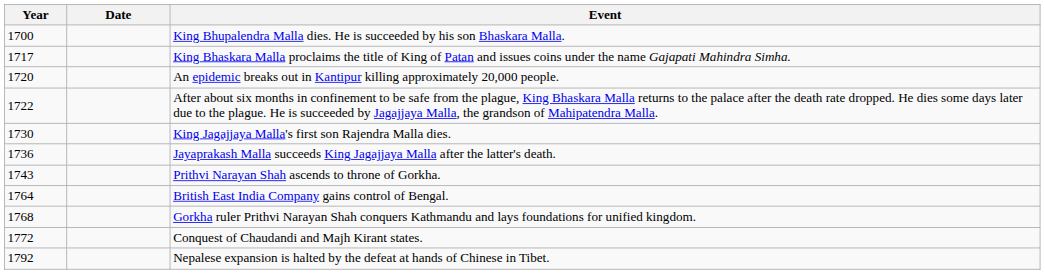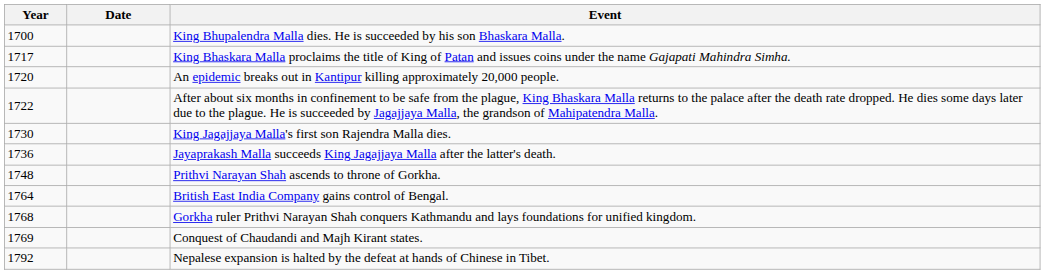 <table class="wikitable" width="100%">
 <tr>
 <th style="width:6%">Year</th>
 <th style="width:10%">Date</th>
 <th>Event</th>
 </tr>
 <tr>
 <td>1700</td>
 <td></td>
 <td><a href='#'>King Bhupalendra Malla</a> dies. He is succeeded by his son <a href='#'>Bhaskara Malla</a>.</td>
 </tr>
 <tr>
 <td>1717</td>
 <td></td>
 <td><a href='#'>King Bhaskara Malla</a> proclaims the title of King of <a href='#'>Patan</a> and issues coins under the name <em>Gajapati Mahindra Simha.</em></td>
 </tr>
 <tr>
 <td>1720</td>
 <td></td>
 <td>An <a href='#'>epidemic</a> breaks out in <a href='#'>Kantipur</a> killing approximately 20,000 people.</td>
 </tr>
 <tr>
 <td>1722</td>
 <td></td>
 <td>After about six months in confinement to be safe from the plague, <a href='#'>King Bhaskara Malla</a> returns to the palace after the death rate dropped. He dies some days later due to the plague. He is succeeded by <a href='#'>Jagajjaya Malla</a>, the grandson of <a href='#'>Mahipatendra Malla</a>.</td>
 </tr>
 <tr>
 <td>1730</td>
 <td></td>
 <td><a href='#'>King Jagajjaya Malla</a>'s first son Rajendra Malla dies.</td>
 </tr>
 <tr>
 <td>1736</td>
 <td></td>
 <td><a href='#'>Jayaprakash Malla</a> succeeds <a href='#'>King Jagajjaya Malla</a> after the latter's death.</td>
 </tr>
 <tr>
-<td>1743</td>
+<td>1748</td>
 <td></td>
 <td><a href='#'>Prithvi Narayan Shah</a> ascends to throne of Gorkha.</td>
 </tr>
 <tr>
 <td>1764</td>
 <td></td>
 <td><a href='#'>British East India Company</a> gains control of Bengal.</td>
 </tr>
 <tr>
 <td>1768</td>
 <td></td>
 <td><a href='#'>Gorkha</a> ruler Prithvi Narayan Shah conquers Kathmandu and lays foundations for unified kingdom.</td>
 </tr>
 <tr>
-<td>1772</td>
+<td>1769</td>
 <td></td>
 <td>Conquest of Chaudandi and Majh Kirant states.</td>
 </tr>
 <tr>
 <td>1792</td>
 <td></td>
 <td>Nepalese expansion is halted by the defeat at hands of Chinese in Tibet.</td>
 </tr>
 </table>
